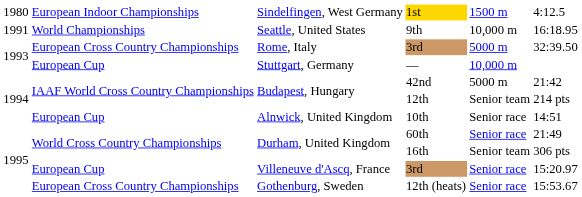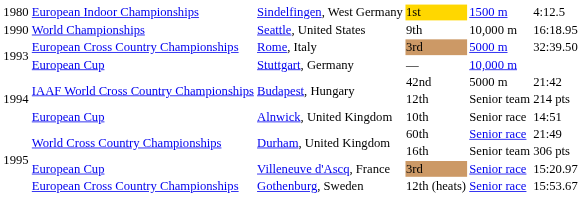 <table>
 <tr>
 <td>1980</td>
 <td><a href='#'>European Indoor Championships</a></td>
 <td><a href='#'>Sindelfingen</a>, West Germany</td>
 <td bgcolor=gold>1st</td>
 <td><a href='#'>1500 m</a></td>
 <td>4:12.5</td>
 </tr>
 <tr>
-<td>1991</td>
+<td>1990</td>
 <td><a href='#'>World Championships</a></td>
 <td><a href='#'>Seattle</a>, United States</td>
 <td>9th</td>
 <td>10,000 m</td>
 <td>16:18.95</td>
 </tr>
 <tr>
 <td rowspan=2>1993</td>
 <td><a href='#'>European Cross Country Championships</a></td>
 <td><a href='#'>Rome</a>, Italy</td>
 <td bgcolor=cc9966>3rd</td>
 <td><a href='#'>5000 m</a></td>
 <td>32:39.50</td>
 </tr>
 <tr>
 <td><a href='#'>European Cup</a></td>
 <td><a href='#'>Stuttgart</a>, Germany</td>
 <td>—</td>
 <td><a href='#'>10,000 m</a></td>
 <td></td>
 </tr>
 <tr>
 <td rowspan=3>1994</td>
 <td rowspan=2><a href='#'>IAAF World Cross Country Championships</a></td>
 <td rowspan=2><a href='#'>Budapest</a>, Hungary</td>
 <td>42nd</td>
 <td>5000 m</td>
 <td>21:42</td>
 </tr>
 <tr>
 <td>12th</td>
 <td>Senior team</td>
 <td>214 pts</td>
 </tr>
 <tr>
 <td><a href='#'>European Cup</a></td>
 <td><a href='#'>Alnwick</a>, United Kingdom</td>
 <td>10th</td>
 <td>Senior race</td>
 <td>14:51</td>
 </tr>
 <tr>
 <td rowspan=4>1995</td>
 <td rowspan=2><a href='#'>World Cross Country Championships</a></td>
 <td rowspan=2><a href='#'>Durham</a>, United Kingdom</td>
 <td>60th</td>
 <td><a href='#'>Senior race</a></td>
 <td>21:49</td>
 </tr>
 <tr>
 <td>16th</td>
 <td>Senior team</td>
 <td>306 pts</td>
 </tr>
 <tr>
 <td><a href='#'>European Cup</a></td>
 <td><a href='#'>Villeneuve d'Ascq</a>, France</td>
 <td bgcolor=cc9966>3rd</td>
 <td><a href='#'>Senior race</a></td>
 <td>15:20.97</td>
 </tr>
 <tr>
 <td><a href='#'>European Cross Country Championships</a></td>
 <td><a href='#'>Gothenburg</a>, Sweden</td>
 <td>12th (heats)</td>
 <td><a href='#'>Senior race</a></td>
 <td>15:53.67</td>
 </tr>
 <tr>
 </tr>
 </table>
